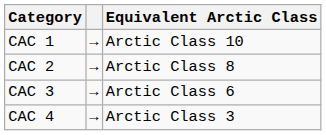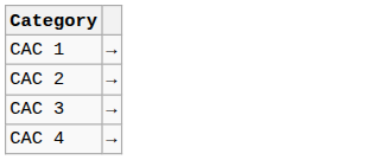 <table class="wikitable">
 <tr>
 <th>Category</th>
 <th></th>
-<th>Equivalent Arctic Class</th>
 </tr>
 <tr>
 <td>CAC 1</td>
 <td>→</td>
-<td>Arctic Class 10</td>
 </tr>
 <tr>
 <td>CAC 2</td>
 <td>→</td>
-<td>Arctic Class 8</td>
 </tr>
 <tr>
 <td>CAC 3</td>
 <td>→</td>
-<td>Arctic Class 6</td>
 </tr>
 <tr>
 <td>CAC 4</td>
 <td>→</td>
-<td>Arctic Class 3</td>
 </tr>
 </table>
